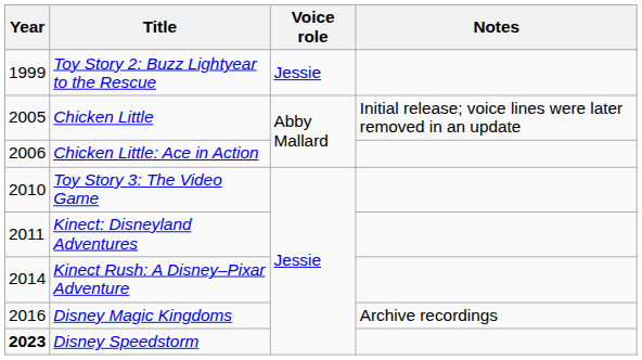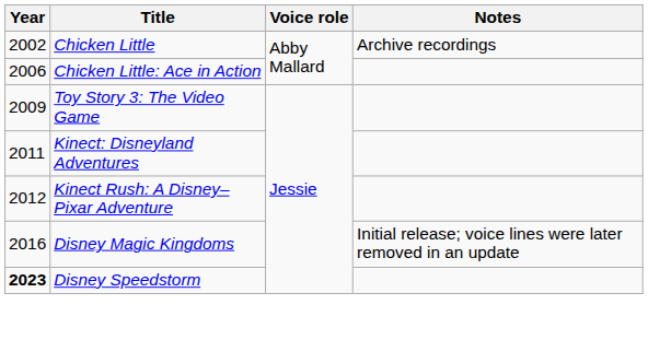 <table class="wikitable sortable">
 <tr>
 <th>Year</th>
 <th>Title</th>
 <th>Voice role</th>
 <th class=unsortable>Notes</th>
 </tr>
 <tr>
-<td>1999</td>
-<td><em><a href='#'>Toy Story 2: Buzz Lightyear to the Rescue</a></em></td>
-<td><a href='#'>Jessie</a></td>
-<td></td>
-</tr>
-<tr>
-<td>2005</td>
+<td>2002</td>
 <td><em><a href='#'>Chicken Little</a></em></td>
 <td rowspan="2">Abby Mallard</td>
-<td>Initial release; voice lines were later removed in an update</td>
+<td>Archive recordings</td>
 </tr>
 <tr>
 <td>2006</td>
 <td><em><a href='#'>Chicken Little: Ace in Action</a></em></td>
 <td></td>
 </tr>
 <tr>
-<td>2010</td>
+<td>2009</td>
 <td><em><a href='#'>Toy Story 3: The Video Game</a></em></td>
 <td rowspan="5"><a href='#'>Jessie</a></td>
 <td></td>
 </tr>
 <tr>
 <td>2011</td>
 <td><em><a href='#'>Kinect: Disneyland Adventures</a></em></td>
 <td></td>
 </tr>
 <tr>
-<td>2014</td>
+<td>2012</td>
 <td><em><a href='#'>Kinect Rush: A Disney–Pixar Adventure</a></em></td>
 <td></td>
 </tr>
 <tr>
 <td>2016</td>
 <td><em><a href='#'>Disney Magic Kingdoms</a></em></td>
-<td>Archive recordings</td>
+<td>Initial release; voice lines were later removed in an update</td>
 </tr>
 <tr>
 <td><strong>2023</strong></td>
 <td><em><a href='#'>Disney Speedstorm</a></em></td>
 <td></td>
 </tr>
 </table>
